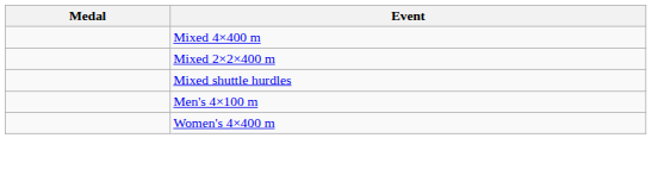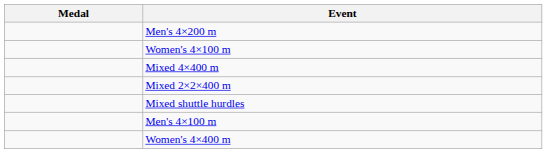 <table class="wikitable" style="width:60%; font-size:100%; text-align:left;">
 <tr>
 <th>Medal</th>
 <th>Event</th>
+</tr>
+<tr>
+<td align=center></td>
+<td><a href='#'>Men's 4×200 m</a></td>
+</tr>
+<tr>
+<td align=center></td>
+<td><a href='#'>Women's 4×100 m</a></td>
 </tr>
 <tr>
 <td align=center></td>
 <td><a href='#'>Mixed 4×400 m</a></td>
 </tr>
 <tr>
 <td align=center></td>
 <td><a href='#'>Mixed 2×2×400 m</a></td>
 </tr>
 <tr>
 <td align=center></td>
 <td><a href='#'>Mixed shuttle hurdles</a></td>
 </tr>
 <tr>
 <td align=center></td>
 <td><a href='#'>Men's 4×100 m</a></td>
 </tr>
 <tr>
 <td align=center></td>
 <td><a href='#'>Women's 4×400 m</a></td>
 </tr>
 </table>
